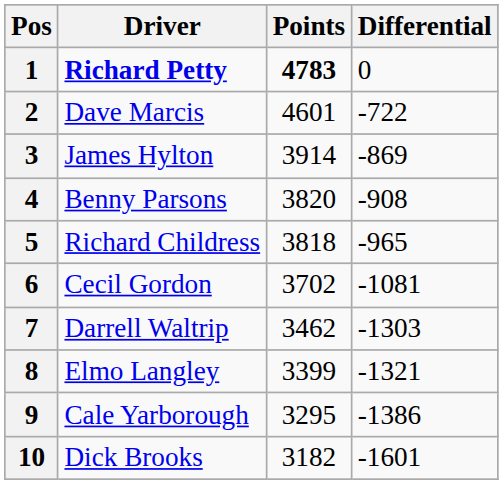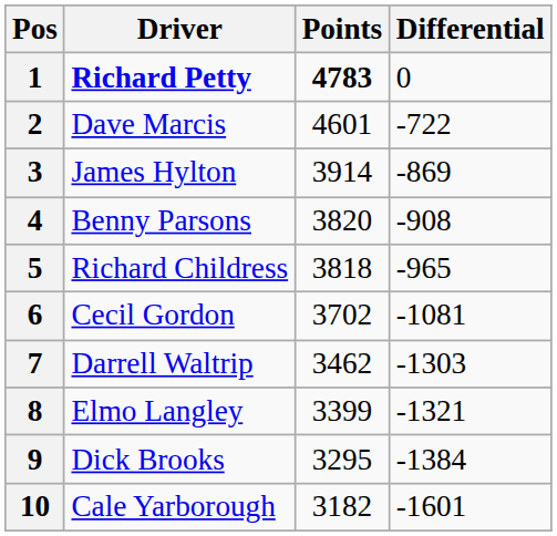 <table class="wikitable">
 <tr>
 <th>Pos</th>
 <th>Driver</th>
 <th>Points</th>
 <th>Differential</th>
 </tr>
 <tr>
 <th>1 </th>
 <td><strong><a href='#'>Richard Petty</a></strong></td>
 <td style="text-align:center;"><strong>4783</strong></td>
 <td>0</td>
 </tr>
 <tr>
 <th>2 </th>
 <td><a href='#'>Dave Marcis</a></td>
 <td style="text-align:center;">4601</td>
 <td>-722</td>
 </tr>
 <tr>
 <th>3 </th>
 <td><a href='#'>James Hylton</a></td>
 <td style="text-align:center;">3914</td>
 <td>-869</td>
 </tr>
 <tr>
 <th>4 </th>
 <td><a href='#'>Benny Parsons</a></td>
 <td style="text-align:center;">3820</td>
 <td>-908</td>
 </tr>
 <tr>
 <th>5 </th>
 <td><a href='#'>Richard Childress</a></td>
 <td style="text-align:center;">3818</td>
 <td>-965</td>
 </tr>
 <tr>
 <th>6 </th>
 <td><a href='#'>Cecil Gordon</a></td>
 <td style="text-align:center;">3702</td>
 <td>-1081</td>
 </tr>
 <tr>
 <th>7 </th>
 <td><a href='#'>Darrell Waltrip</a></td>
 <td style="text-align:center;">3462</td>
 <td>-1303</td>
 </tr>
 <tr>
 <th>8 </th>
 <td><a href='#'>Elmo Langley</a></td>
 <td style="text-align:center;">3399</td>
 <td>-1321</td>
 </tr>
 <tr>
 <th>9 </th>
-<td><a href='#'>Cale Yarborough</a></td>
+<td><a href='#'>Dick Brooks</a></td>
 <td style="text-align:center;">3295</td>
-<td>-1386</td>
+<td>-1384</td>
 </tr>
 <tr>
 <th>10 </th>
-<td><a href='#'>Dick Brooks</a></td>
+<td><a href='#'>Cale Yarborough</a></td>
 <td style="text-align:center;">3182</td>
 <td>-1601</td>
 </tr>
 </table>
